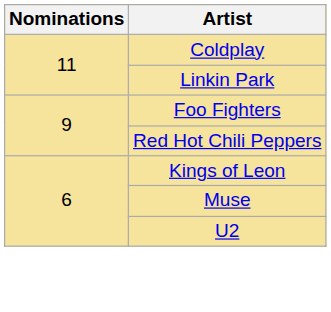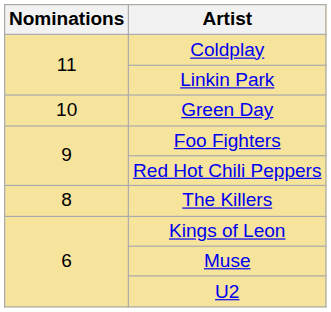 <table class="wikitable" rowspan=2 style="text-align: center; background: #f6e39c">
 <tr>
 <th scope="col" width="55">Nominations</th>
 <th scope="col">Artist</th>
 </tr>
 <tr>
 <td rowspan=2 style="text-align:center">11</td>
 <td><a href='#'>Coldplay</a></td>
 </tr>
 <tr>
 <td><a href='#'>Linkin Park</a></td>
 </tr>
 <tr>
+<td style="text-align:center">10</td>
+<td><a href='#'>Green Day</a></td>
+</tr>
+<tr>
 <td rowspan=2 style="text-align:center">9</td>
 <td><a href='#'>Foo Fighters</a></td>
 </tr>
 <tr>
 <td><a href='#'>Red Hot Chili Peppers</a></td>
+</tr>
+<tr>
+<td style="text-align:center">8</td>
+<td><a href='#'>The Killers</a></td>
 </tr>
 <tr>
 <td rowspan=3 style="text-align:center">6</td>
 <td><a href='#'>Kings of Leon</a></td>
 </tr>
 <tr>
 <td><a href='#'>Muse</a></td>
 </tr>
 <tr>
 <td><a href='#'>U2</a></td>
 </tr>
 </table>
